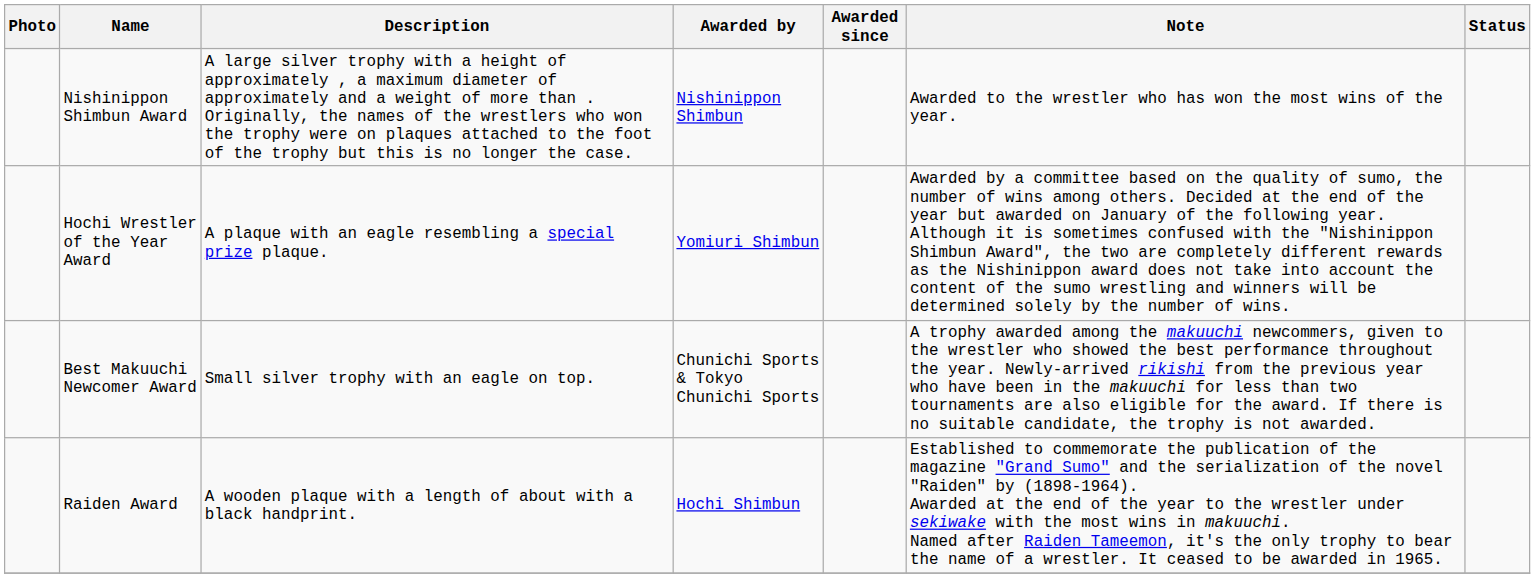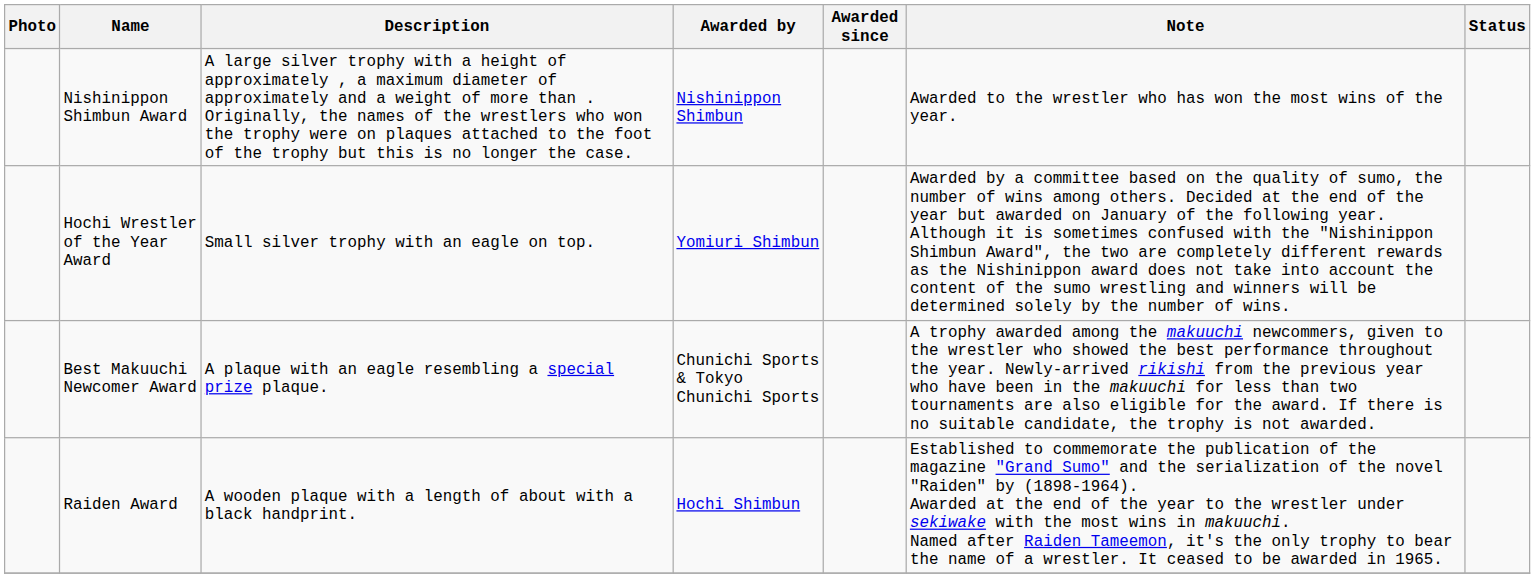 <table class="wikitable sortable">
 <tr>
 <th>Photo</th>
 <th>Name</th>
 <th>Description</th>
 <th>Awarded by</th>
 <th>Awarded since</th>
 <th>Note</th>
 <th>Status</th>
 </tr>
 <tr>
 <td></td>
 <td>Nishinippon Shimbun Award</td>
 <td>A large silver trophy with a height of approximately , a maximum diameter of approximately  and a weight of more than . Originally, the names of the wrestlers who won the trophy were on plaques attached to the foot of the trophy but this is no longer the case.</td>
 <td><a href='#'>Nishinippon Shimbun</a></td>
 <td></td>
 <td>Awarded to the wrestler who has won the most wins of the year.</td>
 <td></td>
 </tr>
 <tr>
 <td></td>
 <td>Hochi Wrestler of the Year Award</td>
-<td>A plaque with an eagle resembling a <a href='#'>special prize</a> plaque.</td>
+<td>Small silver trophy with an eagle on top.</td>
 <td><a href='#'>Yomiuri Shimbun</a></td>
 <td></td>
 <td>Awarded by a committee based on the quality of sumo, the number of wins among others. Decided at the end of the year but awarded on January of the following year.<br>Although it is sometimes confused with the "Nishinippon Shimbun Award", the two are completely different rewards as the Nishinippon award does not take into account the content of the sumo wrestling and winners will be determined solely by the number of wins.</td>
 <td></td>
 </tr>
 <tr>
 <td></td>
 <td>Best Makuuchi Newcomer Award</td>
-<td>Small silver trophy with an eagle on top.</td>
+<td>A plaque with an eagle resembling a <a href='#'>special prize</a> plaque.</td>
 <td>Chunichi Sports & Tokyo Chunichi Sports</td>
 <td></td>
 <td>A trophy awarded among the <em><a href='#'>makuuchi</a></em> newcommers, given to the wrestler who showed the best performance throughout the year. Newly-arrived <em><a href='#'>rikishi</a></em> from the previous year who have been in the <em>makuuchi</em> for less than two tournaments are also eligible for the award. If there is no suitable candidate, the trophy is not awarded.</td>
 <td></td>
 </tr>
 <tr>
 <td></td>
 <td>Raiden Award</td>
 <td>A wooden plaque with a length of about  with a black handprint.</td>
 <td><a href='#'>Hochi Shimbun</a></td>
 <td></td>
 <td>Established to commemorate the publication of the magazine <a href='#'>"Grand Sumo"</a> and the serialization of the novel "Raiden" by  (1898-1964). <br>Awarded at the end of the year to the wrestler under <em><a href='#'>sekiwake</a></em> with the most wins in <em>makuuchi</em>. <br> Named after <a href='#'>Raiden Tameemon</a>, it's the only trophy to bear the name of a wrestler. It ceased to be awarded in 1965.</td>
 <td></td>
 </tr>
 <tr>
 </tr>
 </table>
